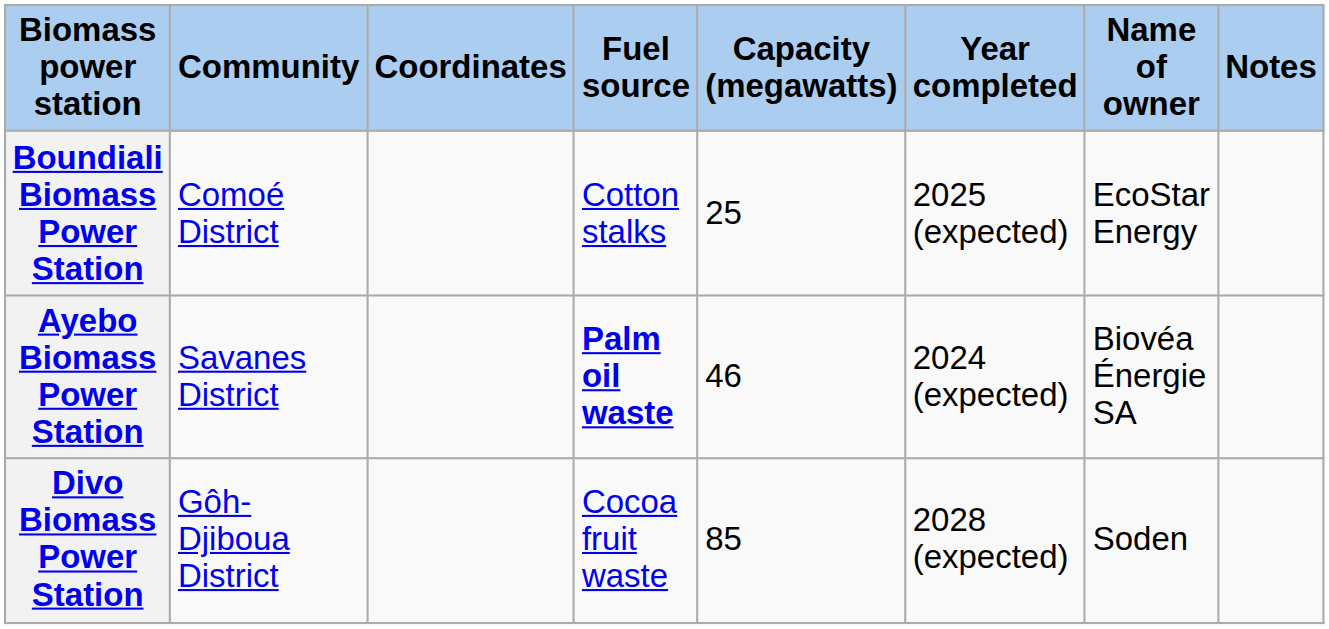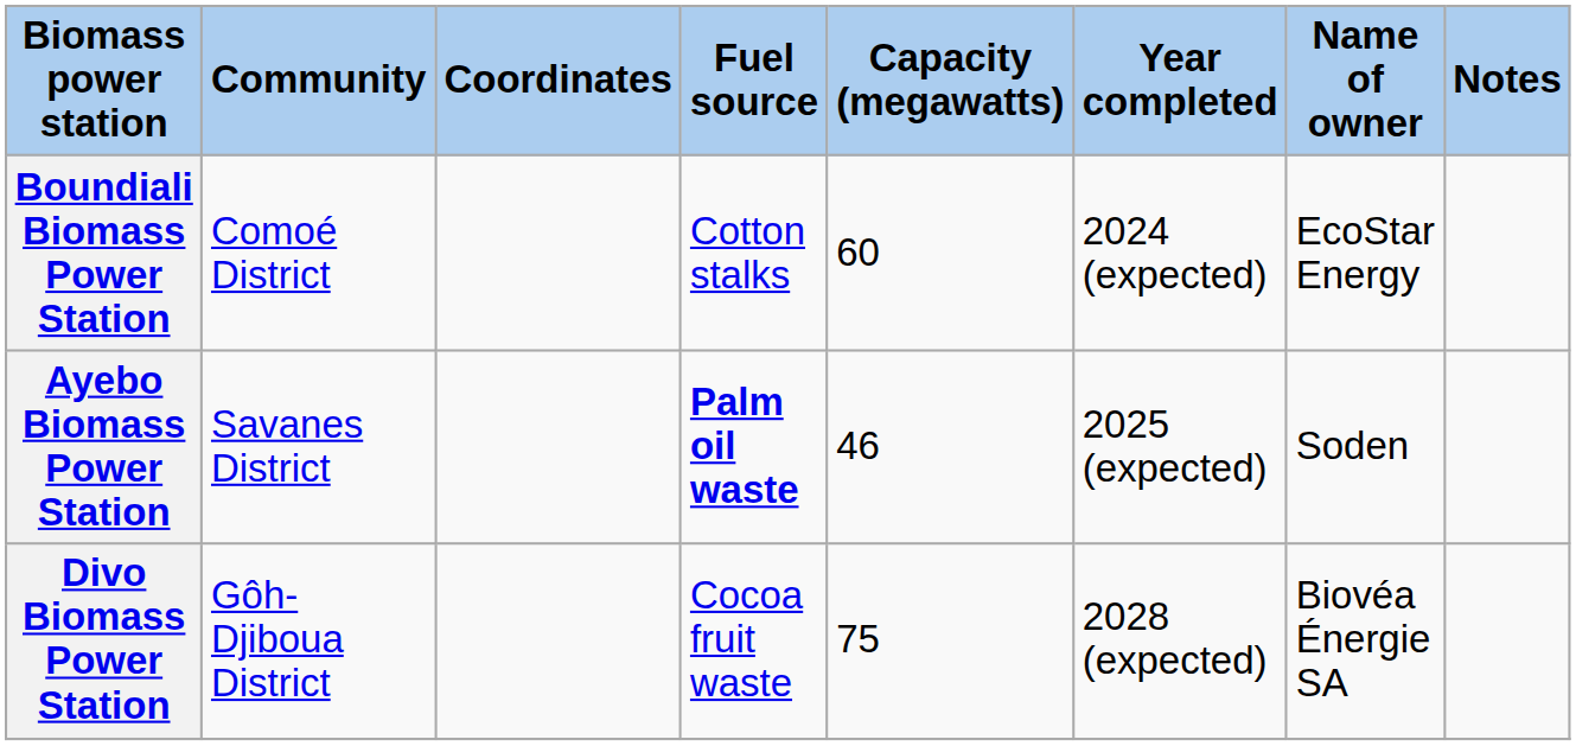 <table class="wikitable sortable">
 <tr>
 <th style="background-color:#ABCDEF;">Biomass power station</th>
 <th style="background-color:#ABCDEF;">Community</th>
 <th style="background-color:#ABCDEF;">Coordinates</th>
 <th style="background-color:#ABCDEF;">Fuel source</th>
 <th data-sort-type="number" style="background-color:#ABCDEF;">Capacity (megawatts)</th>
 <th style="background-color:#ABCDEF;">Year completed</th>
 <th style="background-color:#ABCDEF;">Name of owner</th>
 <th style="background-color:#ABCDEF;">Notes</th>
 </tr>
 <tr>
 <th><a href='#'>Boundiali Biomass Power Station</a></th>
 <td><a href='#'>Comoé District</a></td>
 <td></td>
 <td><a href='#'>Cotton stalks</a></td>
-<td>25</td>
-<td>2025 (expected)</td>
+<td>60</td>
+<td>2024 (expected)</td>
 <td>EcoStar Energy</td>
 <td></td>
 </tr>
 <tr>
 <th><a href='#'>Ayebo Biomass Power Station</a></th>
 <td><a href='#'>Savanes District</a></td>
 <td></td>
 <td><strong><a href='#'>Palm oil waste</a></strong></td>
 <td>46</td>
-<td>2024 (expected)</td>
-<td>Biovéa Énergie SA</td>
+<td>2025 (expected)</td>
+<td>Soden</td>
 <td></td>
 </tr>
 <tr>
 <th><a href='#'>Divo Biomass Power Station</a></th>
 <td><a href='#'>Gôh-Djiboua District</a></td>
 <td></td>
 <td><a href='#'>Cocoa fruit waste</a></td>
-<td>85</td>
+<td>75</td>
 <td>2028 (expected)</td>
-<td>Soden</td>
+<td>Biovéa Énergie SA</td>
 <td></td>
 </tr>
 <tr>
 </tr>
 </table>
